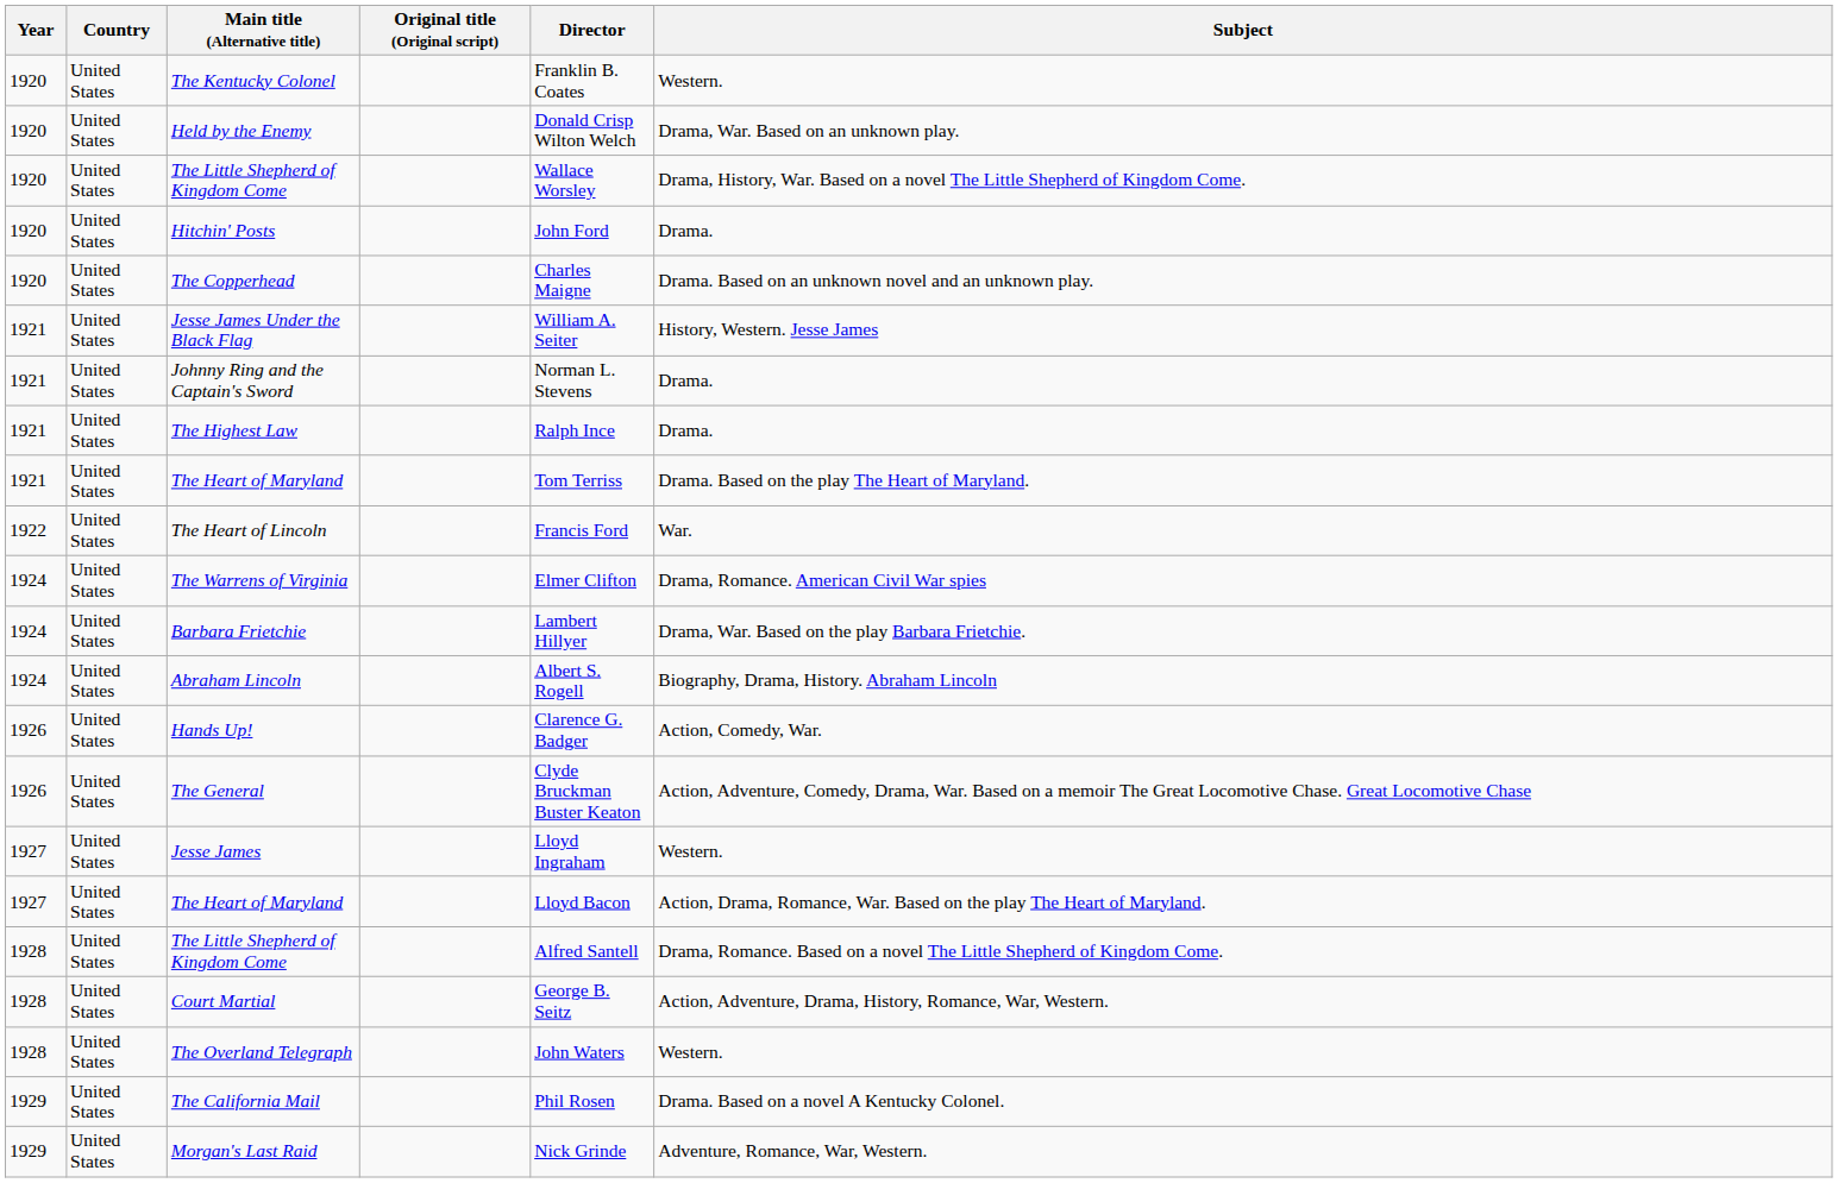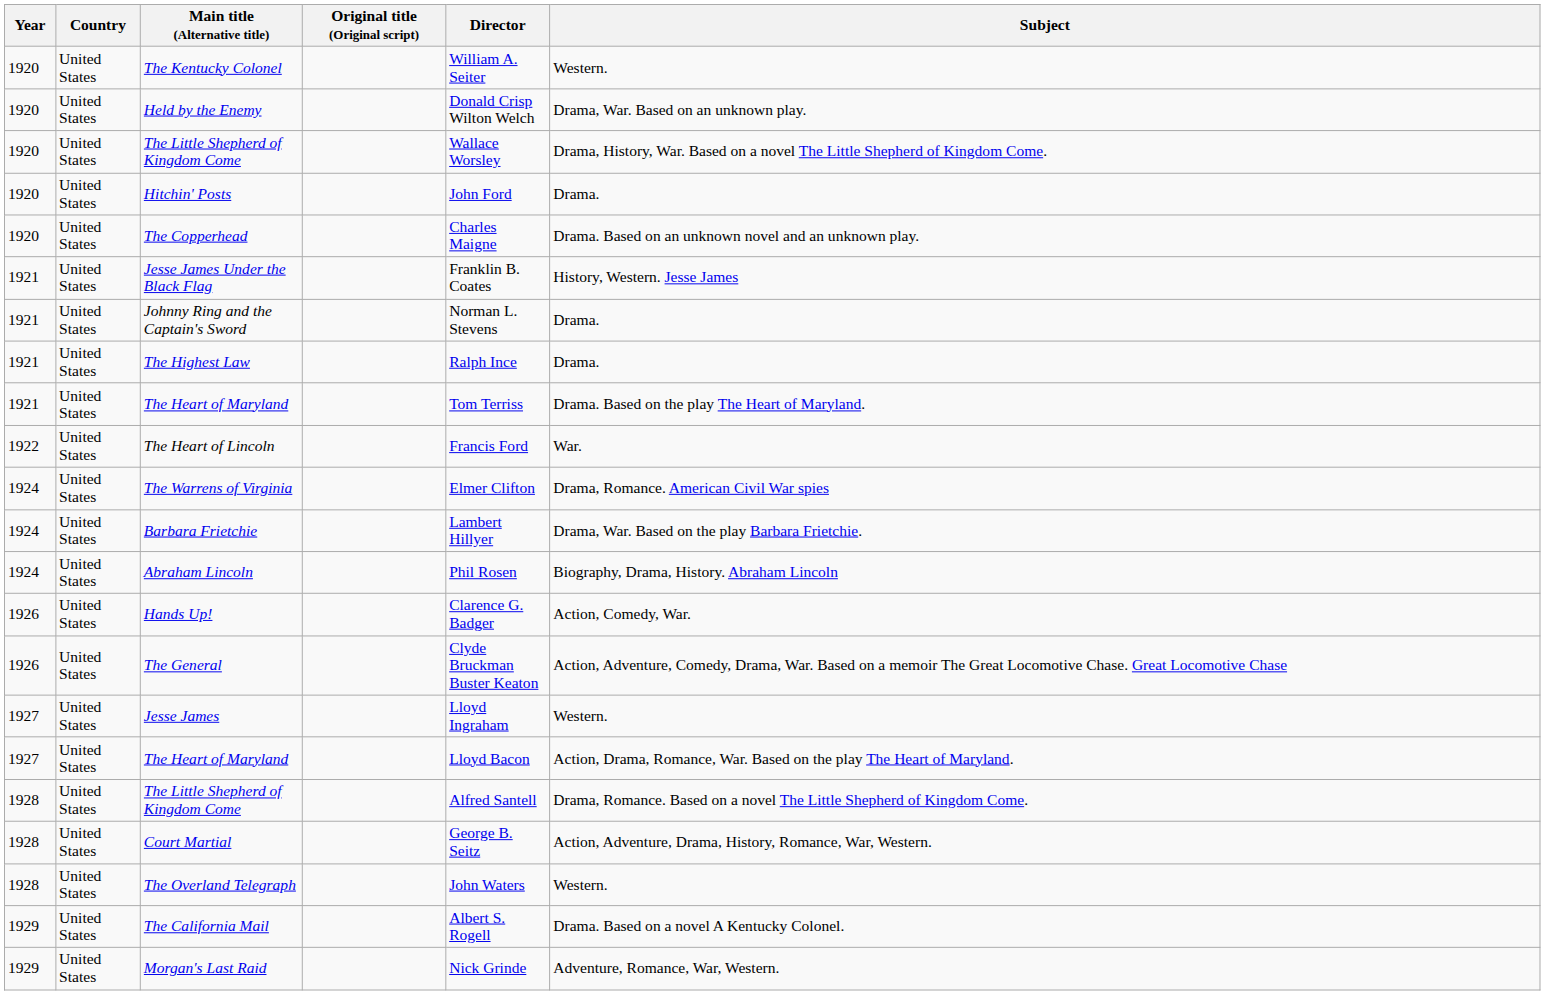 <table class="wikitable sortable" style="width:100%;">
 <tr>
 <th>Year</th>
 <th width= 80>Country</th>
 <th class="unsortable" style="width:160px;">Main title<br><small>(Alternative title)</small></th>
 <th class="unsortable" style="width:140px;">Original title<br><small>(Original script)</small></th>
 <th width=100>Director</th>
 <th class="unsortable">Subject</th>
 </tr>
 <tr>
 <td>1920</td>
 <td>United States</td>
 <td><em><a href='#'>The Kentucky Colonel</a></em></td>
 <td></td>
-<td>Franklin B. Coates</td>
+<td><a href='#'>William A. Seiter</a></td>
 <td>Western.</td>
 </tr>
 <tr>
 <td>1920</td>
 <td>United States</td>
 <td><em><a href='#'>Held by the Enemy</a></em></td>
 <td></td>
 <td><a href='#'>Donald Crisp</a><br>Wilton Welch</td>
 <td>Drama, War. Based on an unknown play.</td>
 </tr>
 <tr>
 <td>1920</td>
 <td>United States</td>
 <td><em><a href='#'>The Little Shepherd of Kingdom Come</a></em></td>
 <td></td>
 <td><a href='#'>Wallace Worsley</a></td>
 <td>Drama, History, War. Based on a novel <a href='#'>The Little Shepherd of Kingdom Come</a>.</td>
 </tr>
 <tr>
 <td>1920</td>
 <td>United States</td>
 <td><em><a href='#'>Hitchin' Posts</a></em></td>
 <td></td>
 <td><a href='#'>John Ford</a></td>
 <td>Drama.</td>
 </tr>
 <tr>
 <td>1920</td>
 <td>United States</td>
 <td><em><a href='#'>The Copperhead</a></em></td>
 <td></td>
 <td><a href='#'>Charles Maigne</a></td>
 <td>Drama. Based on an unknown novel and an unknown play.</td>
 </tr>
 <tr>
 <td>1921</td>
 <td>United States</td>
 <td><em><a href='#'>Jesse James Under the Black Flag</a></em></td>
 <td></td>
-<td><a href='#'>William A. Seiter</a></td>
+<td>Franklin B. Coates</td>
 <td>History, Western. <a href='#'>Jesse James</a></td>
 </tr>
 <tr>
 <td>1921</td>
 <td>United States</td>
 <td><em>Johnny Ring and the Captain's Sword</em></td>
 <td></td>
 <td>Norman L. Stevens</td>
 <td>Drama.</td>
 </tr>
 <tr>
 <td>1921</td>
 <td>United States</td>
 <td><em><a href='#'>The Highest Law</a></em></td>
 <td></td>
 <td><a href='#'>Ralph Ince</a></td>
 <td>Drama.</td>
 </tr>
 <tr>
 <td>1921</td>
 <td>United States</td>
 <td><em><a href='#'>The Heart of Maryland</a></em></td>
 <td></td>
 <td><a href='#'>Tom Terriss</a></td>
 <td>Drama. Based on the play <a href='#'>The Heart of Maryland</a>.</td>
 </tr>
 <tr>
 <td>1922</td>
 <td>United States</td>
 <td><em>The Heart of Lincoln</em></td>
 <td></td>
 <td><a href='#'>Francis Ford</a></td>
 <td>War.</td>
 </tr>
 <tr>
 <td>1924</td>
 <td>United States</td>
 <td><em><a href='#'>The Warrens of Virginia</a></em></td>
 <td></td>
 <td><a href='#'>Elmer Clifton</a></td>
 <td>Drama, Romance. <a href='#'>American Civil War spies</a></td>
 </tr>
 <tr>
 <td>1924</td>
 <td>United States</td>
 <td><em><a href='#'>Barbara Frietchie</a></em></td>
 <td></td>
 <td><a href='#'>Lambert Hillyer</a></td>
 <td>Drama, War. Based on the play <a href='#'>Barbara Frietchie</a>.</td>
 </tr>
 <tr>
 <td>1924</td>
 <td>United States</td>
 <td><em><a href='#'>Abraham Lincoln</a></em></td>
 <td></td>
-<td><a href='#'>Albert S. Rogell</a></td>
+<td><a href='#'>Phil Rosen</a></td>
 <td>Biography, Drama, History. <a href='#'>Abraham Lincoln</a></td>
 </tr>
 <tr>
 <td>1926</td>
 <td>United States</td>
 <td><em><a href='#'>Hands Up!</a></em></td>
 <td></td>
 <td><a href='#'>Clarence G. Badger</a></td>
 <td>Action, Comedy, War.</td>
 </tr>
 <tr>
 <td>1926</td>
 <td>United States</td>
 <td><em><a href='#'>The General</a></em></td>
 <td></td>
 <td><a href='#'>Clyde Bruckman</a><br><a href='#'>Buster Keaton</a></td>
 <td>Action, Adventure, Comedy, Drama, War. Based on a memoir The Great Locomotive Chase. <a href='#'>Great Locomotive Chase</a></td>
 </tr>
 <tr>
 <td>1927</td>
 <td>United States</td>
 <td><em><a href='#'>Jesse James</a></em></td>
 <td></td>
 <td><a href='#'>Lloyd Ingraham</a></td>
 <td>Western.</td>
 </tr>
 <tr>
 <td>1927</td>
 <td>United States</td>
 <td><em><a href='#'>The Heart of Maryland</a></em></td>
 <td></td>
 <td><a href='#'>Lloyd Bacon</a></td>
 <td>Action, Drama, Romance, War. Based on the play <a href='#'>The Heart of Maryland</a>.</td>
 </tr>
 <tr>
 <td>1928</td>
 <td>United States</td>
 <td><em><a href='#'>The Little Shepherd of Kingdom Come</a></em></td>
 <td></td>
 <td><a href='#'>Alfred Santell</a></td>
 <td>Drama, Romance. Based on a novel <a href='#'>The Little Shepherd of Kingdom Come</a>.</td>
 </tr>
 <tr>
 <td>1928</td>
 <td>United States</td>
 <td><em><a href='#'>Court Martial</a></em></td>
 <td></td>
 <td><a href='#'>George B. Seitz</a></td>
 <td>Action, Adventure, Drama, History, Romance, War, Western.</td>
 </tr>
 <tr>
 <td>1928</td>
 <td>United States</td>
 <td><em><a href='#'>The Overland Telegraph</a></em></td>
 <td></td>
 <td><a href='#'>John Waters</a></td>
 <td>Western.</td>
 </tr>
 <tr>
 <td>1929</td>
 <td>United States</td>
 <td><em><a href='#'>The California Mail</a></em></td>
 <td></td>
-<td><a href='#'>Phil Rosen</a></td>
+<td><a href='#'>Albert S. Rogell</a></td>
 <td>Drama. Based on a novel A Kentucky Colonel.</td>
 </tr>
 <tr>
 <td>1929</td>
 <td>United States</td>
 <td><em><a href='#'>Morgan's Last Raid</a></em></td>
 <td></td>
 <td><a href='#'>Nick Grinde</a></td>
 <td>Adventure, Romance, War, Western.</td>
 </tr>
 </table>
